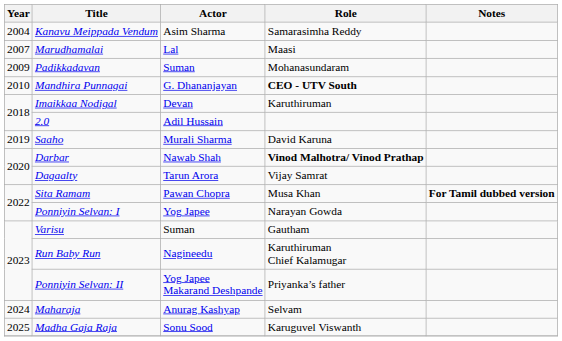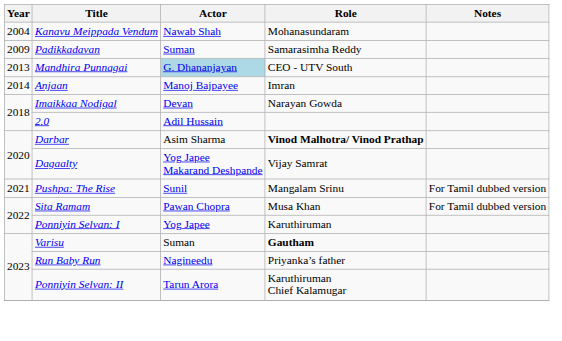 <table class="wikitable sortable">
 <tr>
 <th>Year</th>
 <th>Title</th>
 <th>Actor</th>
 <th>Role</th>
 <th class="unsortable">Notes</th>
 </tr>
 <tr>
 <td>2004</td>
 <td><em><a href='#'>Kanavu Meippada Vendum</a></em></td>
-<td>Asim Sharma</td>
-<td>Samarasimha Reddy</td>
-<td></td>
-</tr>
-<tr>
-<td>2007</td>
-<td><em><a href='#'>Marudhamalai</a></em></td>
-<td><a href='#'>Lal</a></td>
-<td>Maasi</td>
+<td><a href='#'>Nawab Shah</a></td>
+<td>Mohanasundaram</td>
 <td></td>
 </tr>
 <tr>
 <td>2009</td>
 <td><em><a href='#'>Padikkadavan</a></em></td>
 <td><a href='#'>Suman</a></td>
-<td>Mohanasundaram</td>
+<td>Samarasimha Reddy</td>
 <td></td>
 </tr>
 <tr>
-<td>2010</td>
+<td>2013</td>
 <td><em><a href='#'>Mandhira Punnagai</a></em></td>
-<td><a href='#'>G. Dhananjayan</a></td>
-<td><strong>CEO - UTV South</strong></td>
+<td style="background: lightblue;"><a href='#'>G. Dhananjayan</a></td>
+<td>CEO - UTV South</td>
+<td></td>
+</tr>
+<tr>
+<td>2014</td>
+<td><em><a href='#'>Anjaan</a></em></td>
+<td><a href='#'>Manoj Bajpayee</a></td>
+<td>Imran</td>
 <td></td>
 </tr>
 <tr>
 <td rowspan="2">2018</td>
 <td><em><a href='#'>Imaikkaa Nodigal</a></em></td>
 <td><a href='#'>Devan</a></td>
-<td>Karuthiruman</td>
+<td>Narayan Gowda</td>
 <td></td>
 </tr>
 <tr>
 <td><em><a href='#'>2.0</a></em></td>
 <td><a href='#'>Adil Hussain</a></td>
 <td></td>
 <td></td>
 </tr>
 <tr>
-<td>2019</td>
-<td><em><a href='#'>Saaho</a></em></td>
-<td><a href='#'>Murali Sharma</a></td>
-<td>David Karuna</td>
-<td></td>
-</tr>
-<tr>
 <td rowspan="2">2020</td>
 <td><em><a href='#'>Darbar</a></em></td>
-<td><a href='#'>Nawab Shah</a></td>
+<td>Asim Sharma</td>
 <td><strong>Vinod Malhotra/ Vinod Prathap</strong></td>
 <td></td>
 </tr>
 <tr>
 <td><em><a href='#'>Dagaalty</a></em></td>
-<td><a href='#'>Tarun Arora</a></td>
+<td><a href='#'>Yog Japee</a><br><a href='#'>Makarand Deshpande</a></td>
 <td>Vijay Samrat</td>
 <td></td>
+</tr>
+<tr>
+<td>2021</td>
+<td><em><a href='#'>Pushpa: The Rise</a></em></td>
+<td><a href='#'>Sunil</a></td>
+<td>Mangalam Srinu</td>
+<td>For Tamil dubbed version</td>
 </tr>
 <tr>
 <td rowspan="2">2022</td>
 <td><em><a href='#'>Sita Ramam</a></em></td>
 <td><a href='#'>Pawan Chopra</a></td>
 <td>Musa Khan</td>
-<td><strong>For Tamil dubbed version</strong></td>
+<td>For Tamil dubbed version</td>
 </tr>
 <tr>
 <td><em><a href='#'>Ponniyin Selvan: I</a></em></td>
 <td><a href='#'>Yog Japee</a></td>
-<td>Narayan Gowda</td>
+<td>Karuthiruman</td>
 <td></td>
 </tr>
 <tr>
 <td rowspan="3">2023</td>
 <td><em><a href='#'>Varisu</a></em></td>
 <td>Suman</td>
-<td>Gautham</td>
+<td><strong>Gautham</strong></td>
 <td></td>
 </tr>
 <tr>
 <td><em><a href='#'>Run Baby Run</a></em></td>
 <td><a href='#'>Nagineedu</a></td>
-<td>Karuthiruman<br>Chief Kalamugar</td>
+<td>Priyanka’s father</td>
 <td></td>
 </tr>
 <tr>
 <td><em><a href='#'>Ponniyin Selvan: II</a></em></td>
-<td><a href='#'>Yog Japee</a><br><a href='#'>Makarand Deshpande</a></td>
-<td>Priyanka’s father</td>
-<td></td>
-</tr>
-<tr>
-<td>2024</td>
-<td><em><a href='#'>Maharaja</a></em></td>
-<td><a href='#'>Anurag Kashyap</a></td>
-<td>Selvam</td>
-<td></td>
-</tr>
-<tr>
-<td>2025</td>
-<td><em><a href='#'>Madha Gaja Raja</a></em></td>
-<td><a href='#'>Sonu Sood</a></td>
-<td>Karuguvel Viswanth</td>
+<td><a href='#'>Tarun Arora</a></td>
+<td>Karuthiruman<br>Chief Kalamugar</td>
 <td></td>
 </tr>
 <tr>
 </tr>
 </table>
